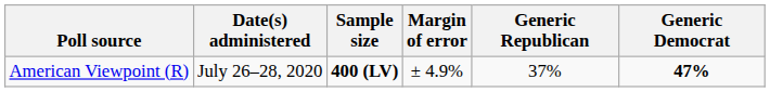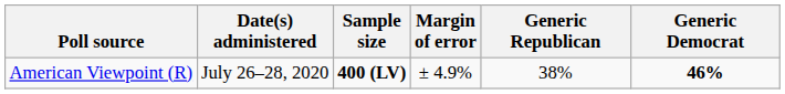 <table class="wikitable" style="text-align:center;font-size:90%">
 <tr valign=bottom>
 <th>Poll source</th>
 <th>Date(s)<br>administered</th>
 <th>Sample<br>size</th>
 <th>Margin<br>of error</th>
 <th style="width:110px;">Generic<br>Republican</th>
 <th style="width:110px;">Generic<br>Democrat</th>
 </tr>
 <tr>
 <td style="text-align:left;"><a href='#'>American Viewpoint (R)</a></td>
 <td>July 26–28, 2020</td>
 <td><strong>400 (LV)</strong></td>
 <td>± 4.9%</td>
-<td>37%</td>
-<td><strong>47%</strong></td>
+<td>38%</td>
+<td><strong>46%</strong></td>
 </tr>
 </table>
